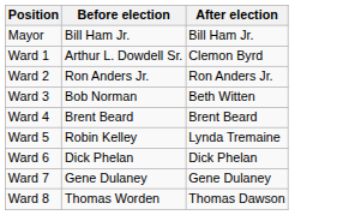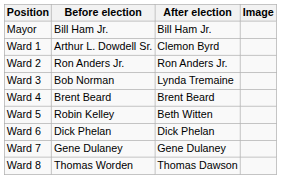 <table class="wikitable">
 <tr>
 <th>Position</th>
 <th>Before election</th>
 <th>After election</th>
+<th>Image</th>
 </tr>
 <tr>
 <td>Mayor</td>
 <td>Bill Ham Jr.</td>
 <td>Bill Ham Jr.</td>
+<td></td>
 </tr>
 <tr>
 <td>Ward 1</td>
 <td>Arthur L. Dowdell Sr.</td>
 <td>Clemon Byrd</td>
+<td></td>
 </tr>
 <tr>
 <td>Ward 2</td>
 <td>Ron Anders Jr.</td>
 <td>Ron Anders Jr.</td>
+<td></td>
 </tr>
 <tr>
 <td>Ward 3</td>
 <td>Bob Norman</td>
-<td>Beth Witten</td>
+<td>Lynda Tremaine</td>
+<td></td>
 </tr>
 <tr>
 <td>Ward 4</td>
 <td>Brent Beard</td>
 <td>Brent Beard</td>
+<td></td>
 </tr>
 <tr>
 <td>Ward 5</td>
 <td>Robin Kelley</td>
-<td>Lynda Tremaine</td>
+<td>Beth Witten</td>
+<td></td>
 </tr>
 <tr>
 <td>Ward 6</td>
 <td>Dick Phelan</td>
 <td>Dick Phelan</td>
+<td></td>
 </tr>
 <tr>
 <td>Ward 7</td>
 <td>Gene Dulaney</td>
 <td>Gene Dulaney</td>
+<td></td>
 </tr>
 <tr>
 <td>Ward 8</td>
 <td>Thomas Worden</td>
 <td>Thomas Dawson</td>
+<td></td>
 </tr>
 </table>
